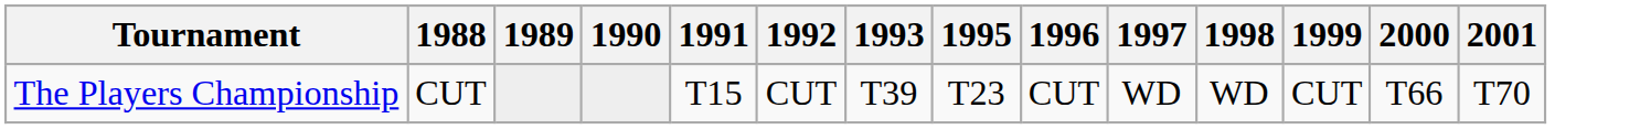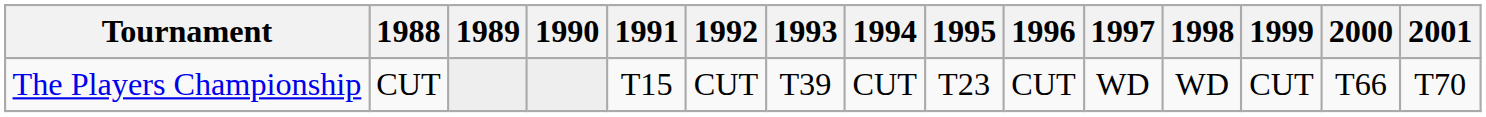 <table class="wikitable" style="font-size:95%;text-align:center;">
 <tr>
 <th>Tournament</th>
 <th>1988</th>
 <th>1989</th>
 <th>1990</th>
 <th>1991</th>
 <th>1992</th>
 <th>1993</th>
+<th>1994</th>
 <th>1995</th>
 <th>1996</th>
 <th>1997</th>
 <th>1998</th>
 <th>1999</th>
 <th>2000</th>
 <th>2001</th>
 </tr>
 <tr>
 <td align=left><a href='#'>The Players Championship</a></td>
 <td>CUT</td>
 <td style="background:#eeeeee;"></td>
 <td style="background:#eeeeee;"></td>
 <td>T15</td>
 <td>CUT</td>
 <td>T39</td>
+<td>CUT</td>
 <td>T23</td>
 <td>CUT</td>
 <td>WD</td>
 <td>WD</td>
 <td>CUT</td>
 <td>T66</td>
 <td>T70</td>
 </tr>
 </table>
